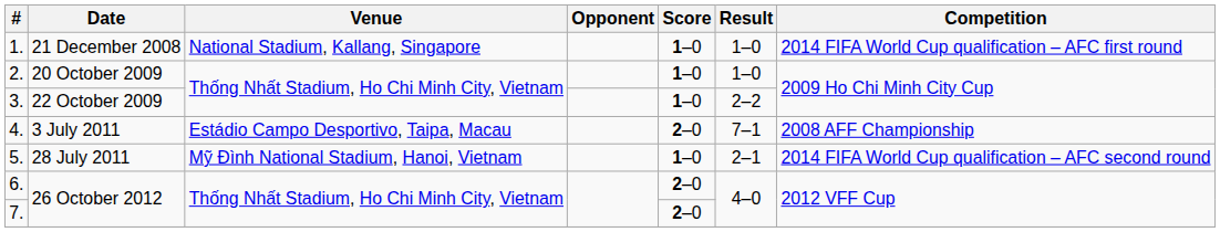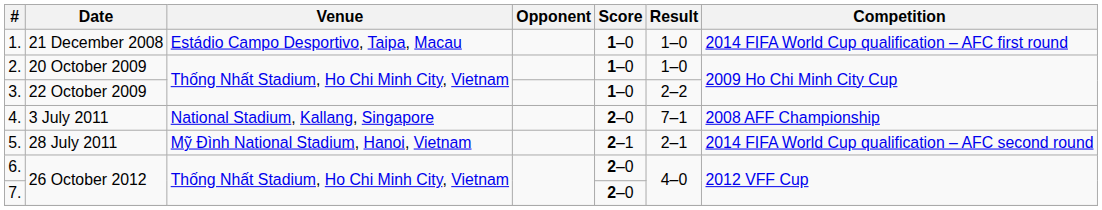 <table class="wikitable">
 <tr>
 <th>#</th>
 <th>Date</th>
 <th>Venue</th>
 <th>Opponent</th>
 <th>Score</th>
 <th>Result</th>
 <th>Competition</th>
 </tr>
 <tr>
 <td>1.</td>
 <td>21 December 2008</td>
-<td><a href='#'>National Stadium</a>, <a href='#'>Kallang</a>, <a href='#'>Singapore</a></td>
+<td><a href='#'>Estádio Campo Desportivo</a>, <a href='#'>Taipa</a>, <a href='#'>Macau</a></td>
 <td></td>
 <td align=center><strong>1</strong>–0</td>
 <td align=center>1–0</td>
 <td><a href='#'>2014 FIFA World Cup qualification – AFC first round</a></td>
 </tr>
 <tr>
 <td>2.</td>
 <td>20 October 2009</td>
 <td rowspan="2"><a href='#'>Thống Nhất Stadium</a>, <a href='#'>Ho Chi Minh City</a>, <a href='#'>Vietnam</a></td>
 <td></td>
 <td align=center><strong>1</strong>–0</td>
 <td align=center>1–0</td>
 <td rowspan="2"><a href='#'>2009 Ho Chi Minh City Cup</a></td>
 </tr>
 <tr>
 <td>3.</td>
 <td>22 October 2009</td>
 <td></td>
 <td align=center><strong>1</strong>–0</td>
 <td align=center>2–2</td>
 </tr>
 <tr>
 <td>4.</td>
 <td>3 July 2011</td>
-<td><a href='#'>Estádio Campo Desportivo</a>, <a href='#'>Taipa</a>, <a href='#'>Macau</a></td>
+<td><a href='#'>National Stadium</a>, <a href='#'>Kallang</a>, <a href='#'>Singapore</a></td>
 <td></td>
 <td align=center><strong>2</strong>–0</td>
 <td align=center>7–1</td>
 <td><a href='#'>2008 AFF Championship</a></td>
 </tr>
 <tr>
 <td>5.</td>
 <td>28 July 2011</td>
 <td><a href='#'>Mỹ Đình National Stadium</a>, <a href='#'>Hanoi</a>, <a href='#'>Vietnam</a></td>
 <td></td>
-<td align=center><strong>1</strong>–0</td>
+<td align=center><strong>2</strong>–1</td>
 <td align=center>2–1</td>
 <td><a href='#'>2014 FIFA World Cup qualification – AFC second round</a></td>
 </tr>
 <tr>
 <td>6.</td>
 <td rowspan="2">26 October 2012</td>
 <td rowspan="2"><a href='#'>Thống Nhất Stadium</a>, <a href='#'>Ho Chi Minh City</a>, <a href='#'>Vietnam</a></td>
 <td rowspan="2"></td>
 <td align=center><strong>2</strong>–0</td>
 <td rowspan=2 align=center>4–0</td>
 <td rowspan="2"><a href='#'>2012 VFF Cup</a></td>
 </tr>
 <tr>
 <td>7.</td>
 <td align=center><strong>2</strong>–0</td>
 </tr>
 <tr>
 </tr>
 </table>
